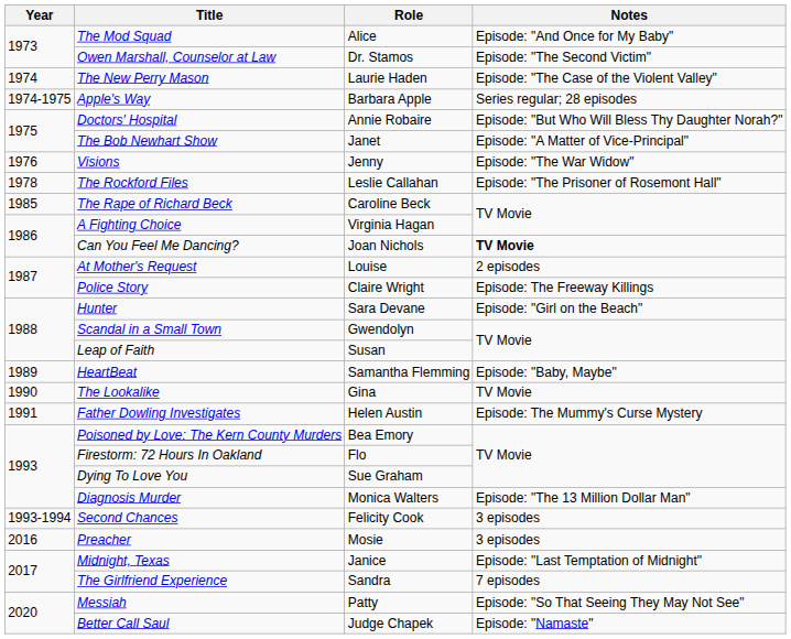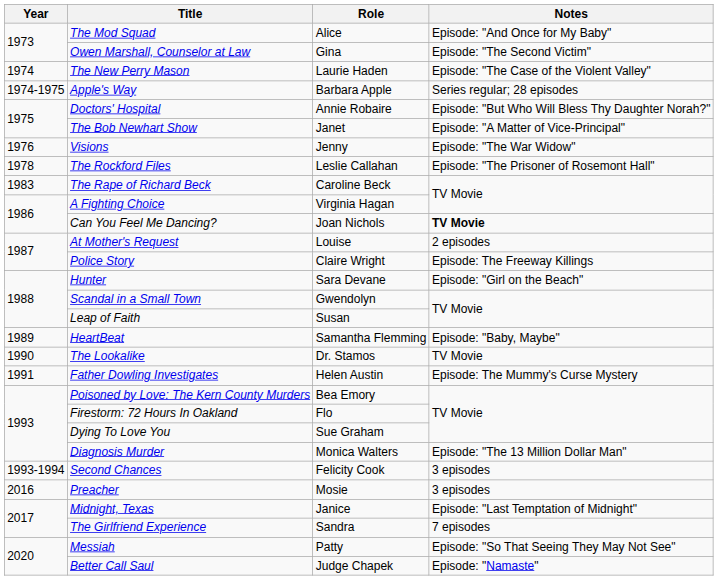 <table class="wikitable">
 <tr>
 <th>Year</th>
 <th>Title</th>
 <th>Role</th>
 <th>Notes</th>
 </tr>
 <tr>
 <td rowspan="2">1973</td>
 <td><em><a href='#'>The Mod Squad</a></em></td>
 <td>Alice</td>
 <td>Episode: "And Once for My Baby"</td>
 </tr>
 <tr>
 <td><em><a href='#'>Owen Marshall, Counselor at Law</a></em></td>
-<td>Dr. Stamos</td>
+<td>Gina</td>
 <td>Episode: "The Second Victim"</td>
 </tr>
 <tr>
 <td>1974</td>
 <td><em><a href='#'>The New Perry Mason</a></em></td>
 <td>Laurie Haden</td>
 <td>Episode: "The Case of the Violent Valley"</td>
 </tr>
 <tr>
 <td>1974-1975</td>
 <td><em><a href='#'>Apple's Way</a></em></td>
 <td>Barbara Apple</td>
 <td>Series regular; 28 episodes</td>
 </tr>
 <tr>
 <td rowspan="2">1975</td>
 <td><em><a href='#'>Doctors' Hospital</a></em></td>
 <td>Annie Robaire</td>
 <td>Episode: "But Who Will Bless Thy Daughter Norah?"</td>
 </tr>
 <tr>
 <td><em><a href='#'>The Bob Newhart Show</a></em></td>
 <td>Janet</td>
 <td>Episode: "A Matter of Vice-Principal"</td>
 </tr>
 <tr>
 <td>1976</td>
 <td><em><a href='#'>Visions</a></em></td>
 <td>Jenny</td>
 <td>Episode: "The War Widow"</td>
 </tr>
 <tr>
 <td>1978</td>
 <td><em><a href='#'>The Rockford Files</a></em></td>
 <td>Leslie Callahan</td>
 <td>Episode: "The Prisoner of Rosemont Hall"</td>
 </tr>
 <tr>
-<td>1985</td>
+<td>1983</td>
 <td><em><a href='#'>The Rape of Richard Beck</a></em></td>
 <td>Caroline Beck</td>
 <td rowspan="2">TV Movie</td>
 </tr>
 <tr>
 <td rowspan="2">1986</td>
 <td><em><a href='#'>A Fighting Choice</a></em></td>
 <td>Virginia Hagan</td>
 </tr>
 <tr>
 <td><em>Can You Feel Me Dancing?</em></td>
 <td>Joan Nichols</td>
 <td><strong>TV Movie</strong></td>
 </tr>
 <tr>
 <td rowspan="2">1987</td>
 <td><em><a href='#'>At Mother's Request</a></em></td>
 <td>Louise</td>
 <td>2 episodes</td>
 </tr>
 <tr>
 <td><em><a href='#'>Police Story</a></em></td>
 <td>Claire Wright</td>
 <td>Episode: The Freeway Killings</td>
 </tr>
 <tr>
 <td rowspan="3">1988</td>
 <td><em><a href='#'>Hunter</a></em></td>
 <td>Sara Devane</td>
 <td>Episode: "Girl on the Beach"</td>
 </tr>
 <tr>
 <td><em><a href='#'>Scandal in a Small Town</a></em></td>
 <td>Gwendolyn</td>
 <td rowspan="2">TV Movie</td>
 </tr>
 <tr>
 <td><em>Leap of Faith</em></td>
 <td>Susan</td>
 </tr>
 <tr>
 <td>1989</td>
 <td><em><a href='#'>HeartBeat</a></em></td>
 <td>Samantha Flemming</td>
 <td>Episode: "Baby, Maybe"</td>
 </tr>
 <tr>
 <td>1990</td>
 <td><em><a href='#'>The Lookalike</a></em></td>
-<td>Gina</td>
+<td>Dr. Stamos</td>
 <td>TV Movie</td>
 </tr>
 <tr>
 <td>1991</td>
 <td><em><a href='#'>Father Dowling Investigates</a></em></td>
 <td>Helen Austin</td>
 <td>Episode: The Mummy's Curse Mystery</td>
 </tr>
 <tr>
 <td rowspan="4">1993</td>
 <td><em><a href='#'>Poisoned by Love: The Kern County Murders</a></em></td>
 <td>Bea Emory</td>
 <td rowspan="3">TV Movie</td>
 </tr>
 <tr>
 <td><em>Firestorm: 72 Hours In Oakland</em> </td>
 <td>Flo</td>
 </tr>
 <tr>
 <td><em>Dying To Love You</em> </td>
 <td>Sue Graham</td>
 </tr>
 <tr>
 <td><em><a href='#'>Diagnosis Murder</a></em></td>
 <td>Monica Walters</td>
 <td>Episode: "The 13 Million Dollar Man"</td>
 </tr>
 <tr>
 <td>1993-1994</td>
 <td><em><a href='#'>Second Chances</a></em></td>
 <td>Felicity Cook</td>
 <td>3 episodes</td>
 </tr>
 <tr>
 <td>2016</td>
 <td><em><a href='#'>Preacher</a></em></td>
 <td>Mosie</td>
 <td>3 episodes</td>
 </tr>
 <tr>
 <td rowspan="2">2017</td>
 <td><em><a href='#'>Midnight, Texas</a></em></td>
 <td>Janice</td>
 <td>Episode: "Last Temptation of Midnight"</td>
 </tr>
 <tr>
 <td><em><a href='#'>The Girlfriend Experience</a></em></td>
 <td>Sandra</td>
 <td>7 episodes</td>
 </tr>
 <tr>
 <td rowspan="2">2020</td>
 <td><em><a href='#'>Messiah</a></em></td>
 <td>Patty</td>
 <td>Episode: "So That Seeing They May Not See"</td>
 </tr>
 <tr>
 <td><em><a href='#'>Better Call Saul</a></em></td>
 <td>Judge Chapek</td>
 <td>Episode: "<a href='#'>Namaste</a>"</td>
 </tr>
 </table>
